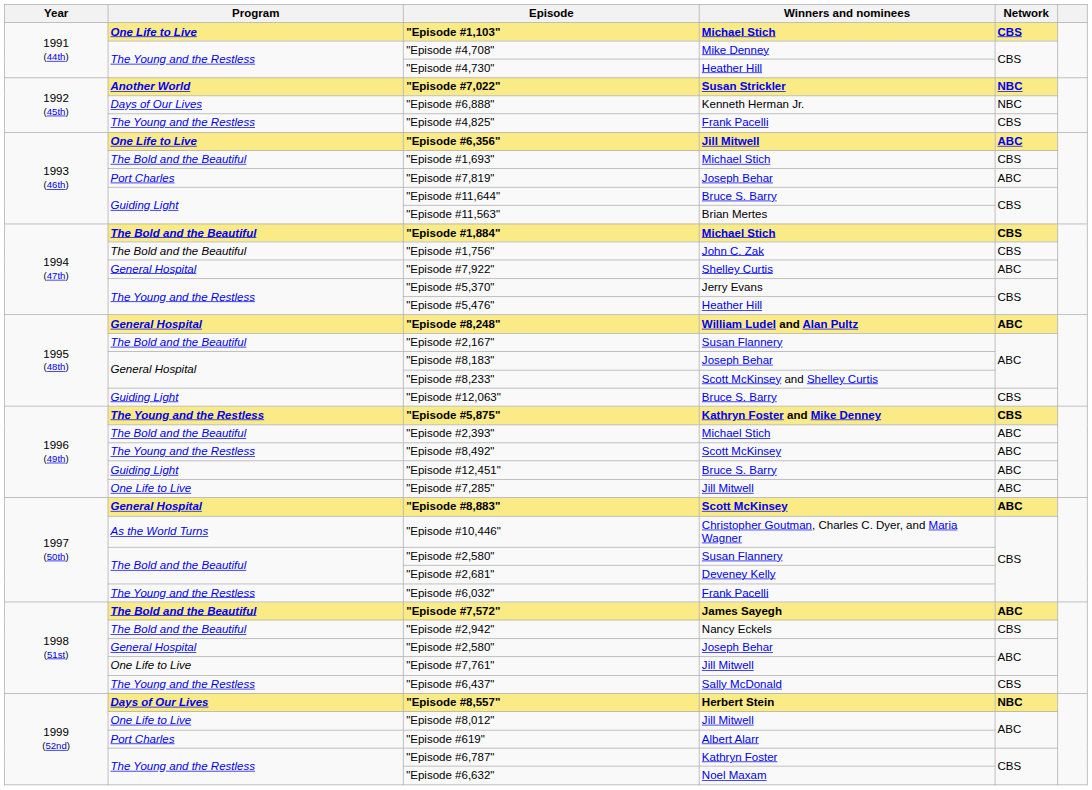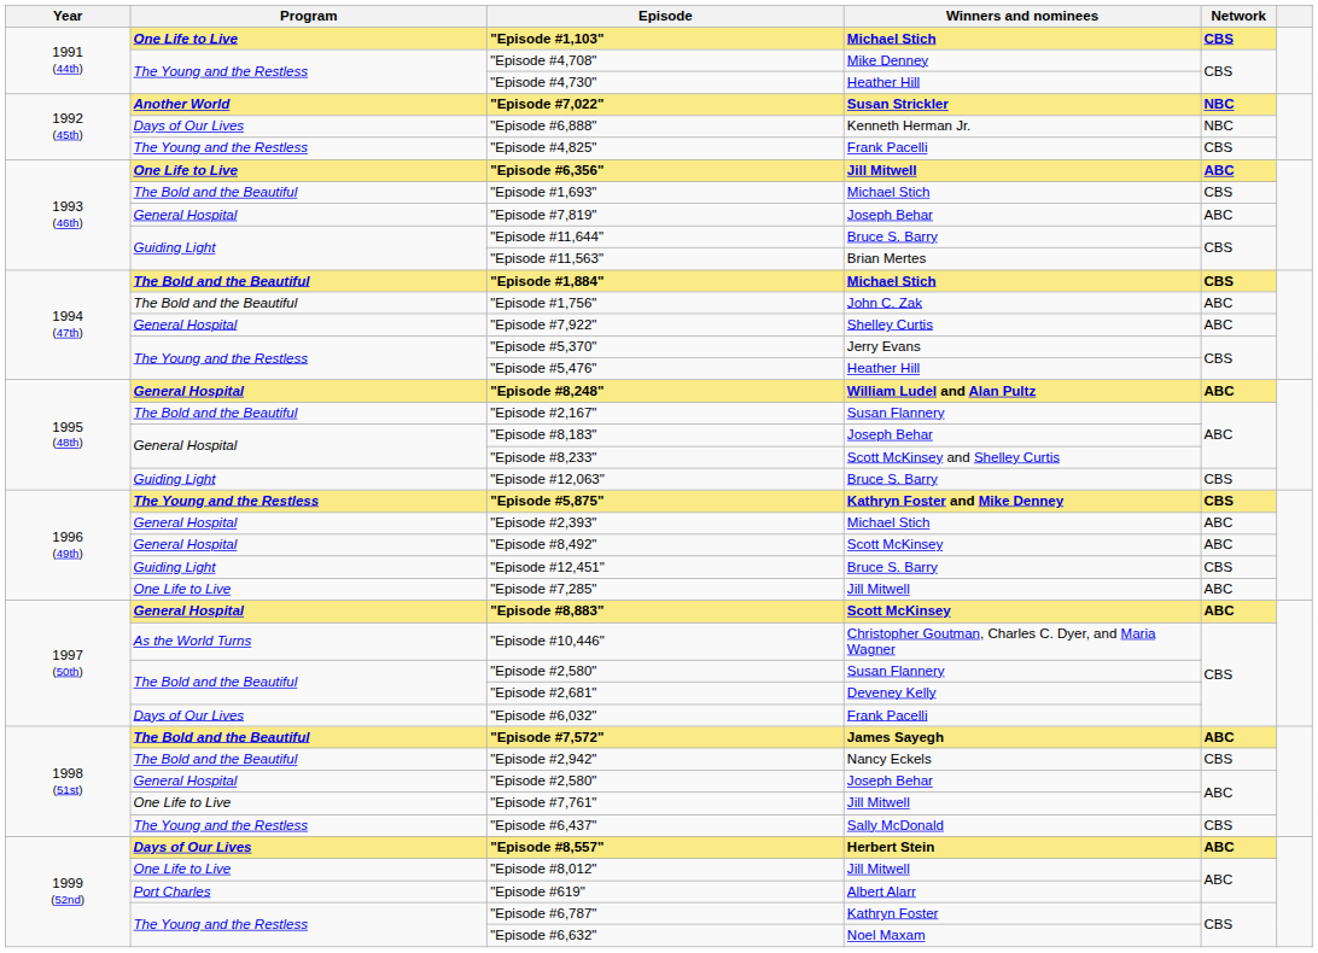 <table class="wikitable" width="95%" cellpadding="5">
 <tr>
 <th width="7%">Year</th>
 <th width="20%">Program</th>
 <th width="20%">Episode</th>
 <th width="20%">Winners and nominees</th>
 <th width="3%">Network</th>
 <th width="2%"></th>
 </tr>
 <tr>
 <td rowspan=3 style="text-align:center;">1991<br><small>(<a href='#'>44th</a>)</small></td>
 <td style="background:#FAEB86;"><strong><em><a href='#'>One Life to Live</a></em></strong></td>
 <td style="background:#FAEB86;"><strong>"Episode #1,103"</strong></td>
 <td style="background:#FAEB86;"><strong><a href='#'>Michael Stich</a></strong></td>
 <td style="background:#FAEB86;"><strong><a href='#'>CBS</a></strong></td>
 <td rowspan="3" style="text-align:center;"></td>
 </tr>
 <tr>
 <td rowspan=2><em><a href='#'>The Young and the Restless</a></em></td>
 <td>"Episode #4,708"</td>
 <td><a href='#'>Mike Denney</a></td>
 <td rowspan=2>CBS</td>
 </tr>
 <tr>
 <td>"Episode #4,730"</td>
 <td><a href='#'>Heather Hill</a></td>
 </tr>
 <tr>
 <td rowspan=3 style="text-align:center;">1992<br><small>(<a href='#'>45th</a>)</small></td>
 <td style="background:#FAEB86;"><strong><em><a href='#'>Another World</a></em></strong></td>
 <td style="background:#FAEB86;"><strong>"Episode #7,022"</strong></td>
 <td style="background:#FAEB86;"><strong><a href='#'>Susan Strickler</a></strong></td>
 <td style="background:#FAEB86;"><strong><a href='#'>NBC</a></strong></td>
 <td rowspan="3" style="text-align:center;"></td>
 </tr>
 <tr>
 <td><em><a href='#'>Days of Our Lives</a></em></td>
 <td>"Episode #6,888"</td>
 <td>Kenneth Herman Jr.</td>
 <td>NBC</td>
 </tr>
 <tr>
 <td><em><a href='#'>The Young and the Restless</a></em></td>
 <td>"Episode #4,825"</td>
 <td><a href='#'>Frank Pacelli</a></td>
 <td>CBS</td>
 </tr>
 <tr>
 <td rowspan=5 style="text-align:center;">1993<br><small>(<a href='#'>46th</a>)</small></td>
 <td style="background:#FAEB86;"><strong><em><a href='#'>One Life to Live</a></em></strong></td>
 <td style="background:#FAEB86;"><strong>"Episode #6,356"</strong></td>
 <td style="background:#FAEB86;"><strong><a href='#'>Jill Mitwell</a></strong></td>
 <td style="background:#FAEB86;"><strong><a href='#'>ABC</a></strong></td>
 <td rowspan="5" style="text-align:center;"></td>
 </tr>
 <tr>
 <td><em><a href='#'>The Bold and the Beautiful</a></em></td>
 <td>"Episode #1,693"</td>
 <td><a href='#'>Michael Stich</a></td>
 <td>CBS</td>
 </tr>
 <tr>
-<td><em><a href='#'>Port Charles</a></em></td>
+<td><em><a href='#'>General Hospital</a></em></td>
 <td>"Episode #7,819"</td>
 <td><a href='#'>Joseph Behar</a></td>
 <td>ABC</td>
 </tr>
 <tr>
 <td rowspan=2><em><a href='#'>Guiding Light</a></em></td>
 <td>"Episode #11,644"</td>
 <td><a href='#'>Bruce S. Barry</a></td>
 <td rowspan=2>CBS</td>
 </tr>
 <tr>
 <td>"Episode #11,563"</td>
 <td>Brian Mertes</td>
 </tr>
 <tr>
 <td rowspan=5 style="text-align:center;">1994<br><small>(<a href='#'>47th</a>)</small></td>
 <td style="background:#FAEB86;"><strong><em><a href='#'>The Bold and the Beautiful</a></em></strong></td>
 <td style="background:#FAEB86;"><strong>"Episode #1,884"</strong></td>
 <td style="background:#FAEB86;"><strong><a href='#'>Michael Stich</a></strong></td>
 <td style="background:#FAEB86;"><strong>CBS</strong></td>
 <td rowspan="5" style="text-align:center;"></td>
 </tr>
 <tr>
 <td><em>The Bold and the Beautiful</em></td>
 <td>"Episode #1,756"</td>
 <td><a href='#'>John C. Zak</a></td>
-<td>CBS</td>
+<td>ABC</td>
 </tr>
 <tr>
 <td><em><a href='#'>General Hospital</a></em></td>
 <td>"Episode #7,922"</td>
 <td><a href='#'>Shelley Curtis</a></td>
 <td>ABC</td>
 </tr>
 <tr>
 <td rowspan=2><em><a href='#'>The Young and the Restless</a></em></td>
 <td>"Episode #5,370"</td>
 <td>Jerry Evans</td>
 <td rowspan=2>CBS</td>
 </tr>
 <tr>
 <td>"Episode #5,476"</td>
 <td><a href='#'>Heather Hill</a></td>
 </tr>
 <tr>
 <td rowspan=5 style="text-align:center;">1995<br><small>(<a href='#'>48th</a>)</small></td>
 <td style="background:#FAEB86;"><strong><em><a href='#'>General Hospital</a></em></strong></td>
 <td style="background:#FAEB86;"><strong>"Episode #8,248"</strong></td>
 <td style="background:#FAEB86;"><strong><a href='#'>William Ludel</a> and <a href='#'>Alan Pultz</a></strong></td>
 <td style="background:#FAEB86;"><strong>ABC</strong></td>
 <td rowspan="5" style="text-align:center;"></td>
 </tr>
 <tr>
 <td><em><a href='#'>The Bold and the Beautiful</a></em></td>
 <td>"Episode #2,167"</td>
 <td><a href='#'>Susan Flannery</a></td>
 <td rowspan=3>ABC</td>
 </tr>
 <tr>
 <td rowspan=2><em>General Hospital</em></td>
 <td>"Episode #8,183"</td>
 <td><a href='#'>Joseph Behar</a></td>
 </tr>
 <tr>
 <td>"Episode #8,233"</td>
 <td><a href='#'>Scott McKinsey</a> and <a href='#'>Shelley Curtis</a></td>
 </tr>
 <tr>
 <td><em><a href='#'>Guiding Light</a></em></td>
 <td>"Episode #12,063"</td>
 <td><a href='#'>Bruce S. Barry</a></td>
 <td>CBS</td>
 </tr>
 <tr>
 <td rowspan=5 style="text-align:center;">1996<br><small>(<a href='#'>49th</a>)</small></td>
 <td style="background:#FAEB86;"><strong><em><a href='#'>The Young and the Restless</a></em></strong></td>
 <td style="background:#FAEB86;"><strong>"Episode #5,875"</strong></td>
 <td style="background:#FAEB86;"><strong><a href='#'>Kathryn Foster</a> and <a href='#'>Mike Denney</a></strong></td>
 <td style="background:#FAEB86;"><strong>CBS</strong></td>
 <td rowspan="5" style="text-align:center;"></td>
 </tr>
 <tr>
-<td><em><a href='#'>The Bold and the Beautiful</a></em></td>
+<td><em><a href='#'>General Hospital</a></em></td>
 <td>"Episode #2,393"</td>
 <td><a href='#'>Michael Stich</a></td>
 <td>ABC</td>
 </tr>
 <tr>
-<td><em><a href='#'>The Young and the Restless</a></em></td>
+<td><em><a href='#'>General Hospital</a></em></td>
 <td>"Episode #8,492"</td>
 <td><a href='#'>Scott McKinsey</a></td>
 <td>ABC</td>
 </tr>
 <tr>
 <td><em><a href='#'>Guiding Light</a></em></td>
 <td>"Episode #12,451"</td>
 <td><a href='#'>Bruce S. Barry</a></td>
-<td>ABC</td>
+<td>CBS</td>
 </tr>
 <tr>
 <td><em><a href='#'>One Life to Live</a></em></td>
 <td>"Episode #7,285"</td>
 <td><a href='#'>Jill Mitwell</a></td>
 <td>ABC</td>
 </tr>
 <tr>
 <td rowspan=5 style="text-align:center;">1997<br><small>(<a href='#'>50th</a>)</small></td>
 <td style="background:#FAEB86;"><strong><em><a href='#'>General Hospital</a></em></strong></td>
 <td style="background:#FAEB86;"><strong>"Episode #8,883"</strong></td>
 <td style="background:#FAEB86;"><strong><a href='#'>Scott McKinsey</a></strong></td>
 <td style="background:#FAEB86;"><strong>ABC</strong></td>
 <td rowspan="5" style="text-align:center;"></td>
 </tr>
 <tr>
 <td><em><a href='#'>As the World Turns</a></em></td>
 <td>"Episode #10,446"</td>
 <td><a href='#'>Christopher Goutman</a>, Charles C. Dyer, and <a href='#'>Maria Wagner</a></td>
 <td rowspan=4>CBS</td>
 </tr>
 <tr>
 <td rowspan=2><em><a href='#'>The Bold and the Beautiful</a></em></td>
 <td>"Episode #2,580"</td>
 <td><a href='#'>Susan Flannery</a></td>
 </tr>
 <tr>
 <td>"Episode #2,681"</td>
 <td><a href='#'>Deveney Kelly</a></td>
 </tr>
 <tr>
-<td><em><a href='#'>The Young and the Restless</a></em></td>
+<td><em><a href='#'>Days of Our Lives</a></em></td>
 <td>"Episode #6,032"</td>
 <td><a href='#'>Frank Pacelli</a></td>
 </tr>
 <tr>
 <td rowspan=5 style="text-align:center;">1998<br><small>(<a href='#'>51st</a>)</small></td>
 <td style="background:#FAEB86;"><strong><em><a href='#'>The Bold and the Beautiful</a></em></strong></td>
 <td style="background:#FAEB86;"><strong>"Episode #7,572"</strong></td>
 <td style="background:#FAEB86;"><strong>James Sayegh</strong></td>
 <td style="background:#FAEB86;"><strong>ABC</strong></td>
 <td rowspan="5" style="text-align:center;"></td>
 </tr>
 <tr>
 <td><em><a href='#'>The Bold and the Beautiful</a></em></td>
 <td>"Episode #2,942"</td>
 <td>Nancy Eckels</td>
 <td>CBS</td>
 </tr>
 <tr>
 <td><em><a href='#'>General Hospital</a></em></td>
 <td>"Episode #2,580"</td>
 <td><a href='#'>Joseph Behar</a></td>
 <td rowspan=2>ABC</td>
 </tr>
 <tr>
 <td><em>One Life to Live</em></td>
 <td>"Episode #7,761"</td>
 <td><a href='#'>Jill Mitwell</a></td>
 </tr>
 <tr>
 <td><em><a href='#'>The Young and the Restless</a></em></td>
 <td>"Episode #6,437"</td>
 <td><a href='#'>Sally McDonald</a></td>
 <td>CBS</td>
 </tr>
 <tr>
 <td rowspan=5 style="text-align:center;">1999<br><small>(<a href='#'>52nd</a>)</small></td>
 <td style="background:#FAEB86;"><strong><em><a href='#'>Days of Our Lives</a></em></strong></td>
 <td style="background:#FAEB86;"><strong>"Episode #8,557"</strong></td>
 <td style="background:#FAEB86;"><strong>Herbert Stein</strong></td>
-<td style="background:#FAEB86;"><strong>NBC</strong></td>
+<td style="background:#FAEB86;"><strong>ABC</strong></td>
 <td rowspan="5" style="text-align:center;"></td>
 </tr>
 <tr>
 <td><em><a href='#'>One Life to Live</a></em></td>
 <td>"Episode #8,012"</td>
 <td><a href='#'>Jill Mitwell</a></td>
 <td rowspan=2>ABC</td>
 </tr>
 <tr>
 <td><em><a href='#'>Port Charles</a></em></td>
 <td>"Episode #619"</td>
 <td><a href='#'>Albert Alarr</a></td>
 </tr>
 <tr>
 <td rowspan=2><em><a href='#'>The Young and the Restless</a></em></td>
 <td>"Episode #6,787"</td>
 <td><a href='#'>Kathryn Foster</a></td>
 <td rowspan=2>CBS</td>
 </tr>
 <tr>
 <td>"Episode #6,632"</td>
 <td><a href='#'>Noel Maxam</a></td>
 </tr>
 </table>
